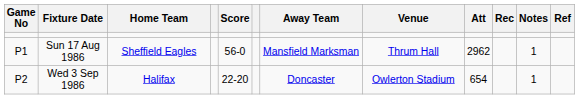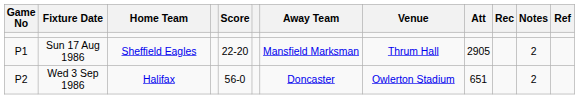 <table class="wikitable" style="text-align:center;">
 <tr>
 <th width=20 abbr="No">Game No</th>
 <th width=100 abbr="Date">Fixture Date</th>
 <th width=150 abbr="Home Team">Home Team</th>
 <th width=5 abbr="space"></th>
 <th width=20 abbr="Score">Score</th>
 <th width=5 abbr="space"></th>
 <th width=150 abbr="Away Team">Away Team</th>
 <th width=150 abbr="Venue">Venue</th>
 <th width=30 abbr="Att">Att</th>
 <th width=30 abbr="Rec">Rec</th>
 <th width=20 abbr="Notes">Notes</th>
 <th width=30 abbr="Ref">Ref</th>
 </tr>
 <tr>
 <td></td>
 <td></td>
 <td></td>
 <td></td>
 <td></td>
 <td></td>
 <td></td>
 <td></td>
 <td></td>
 <td></td>
 <td></td>
 <td></td>
 </tr>
 <tr>
 <td>P1</td>
 <td>Sun 17 Aug 1986</td>
 <td><a href='#'>Sheffield Eagles</a></td>
 <td></td>
-<td>56-0</td>
+<td>22-20</td>
 <td></td>
 <td><a href='#'>Mansfield Marksman</a></td>
 <td><a href='#'>Thrum Hall</a></td>
-<td>2962</td>
+<td>2905</td>
 <td></td>
-<td>1</td>
+<td>2</td>
 <td></td>
 </tr>
 <tr>
 <td>P2</td>
 <td>Wed 3 Sep 1986</td>
 <td><a href='#'>Halifax</a></td>
 <td></td>
-<td>22-20</td>
+<td>56-0</td>
 <td></td>
 <td><a href='#'>Doncaster</a></td>
 <td><a href='#'>Owlerton Stadium</a></td>
-<td>654</td>
+<td>651</td>
 <td></td>
-<td>1</td>
+<td>2</td>
 <td></td>
 </tr>
 </table>
